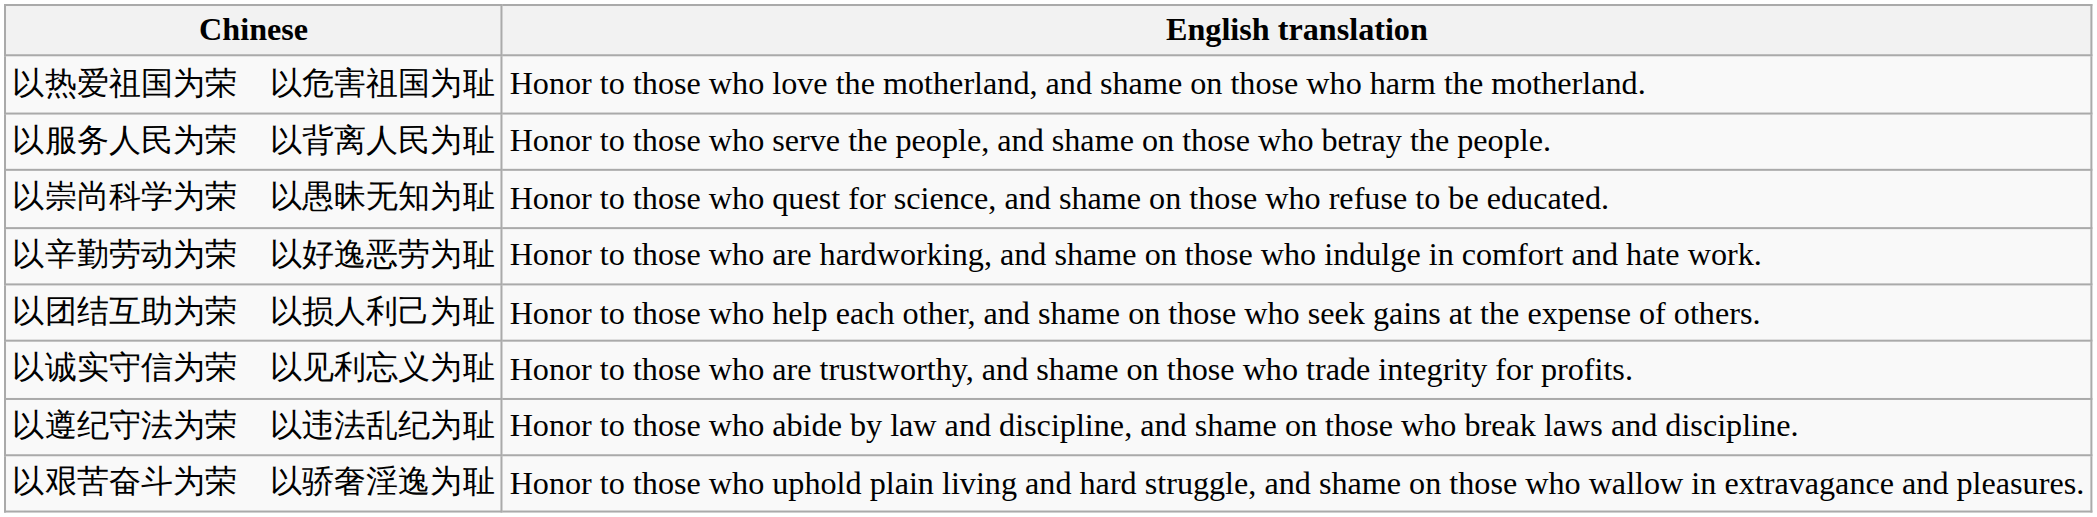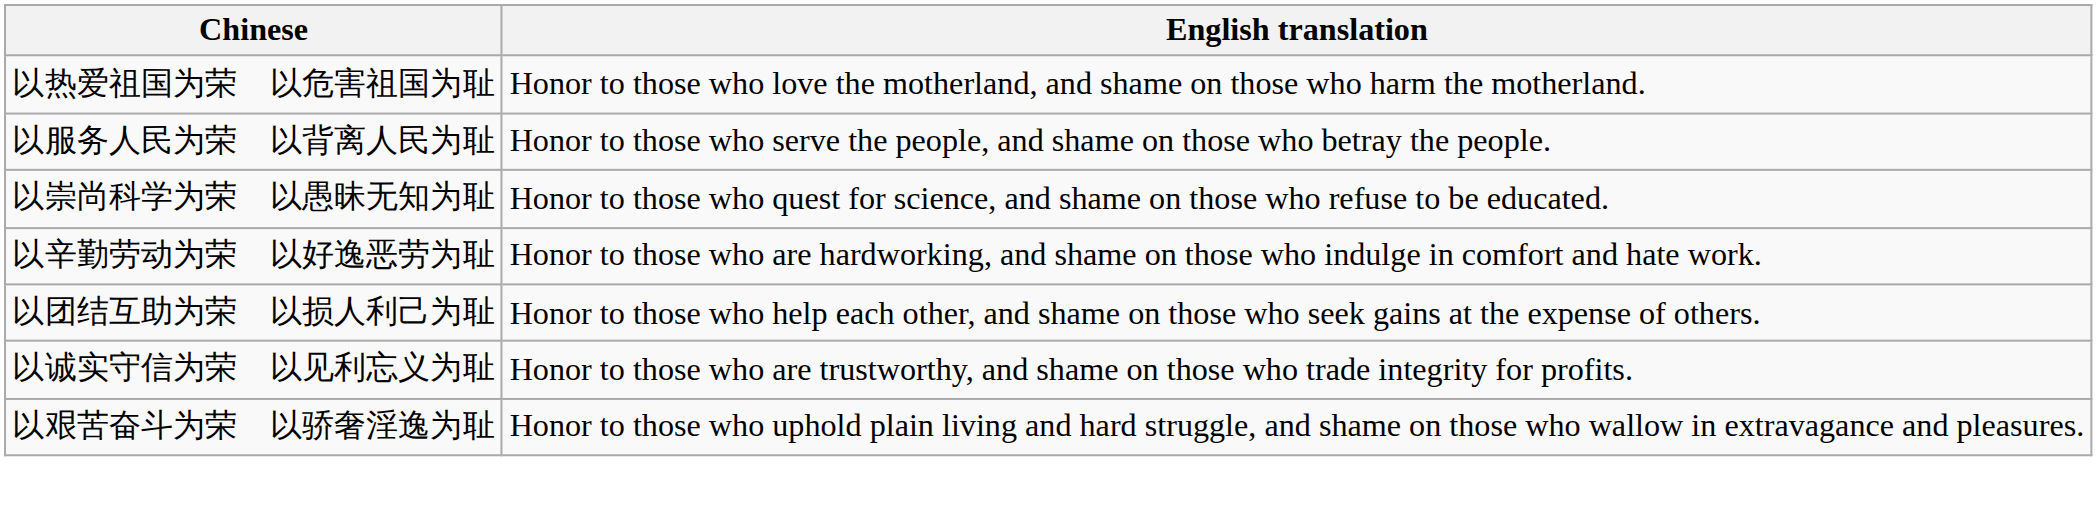 <table class="wikitable">
 <tr>
 <th>Chinese</th>
 <th>English translation</th>
 </tr>
 <tr>
 <td>以热爱祖国为荣　以危害祖国为耻</td>
 <td>Honor to those who love the motherland, and shame on those who harm the motherland.</td>
 </tr>
 <tr>
 <td>以服务人民为荣　以背离人民为耻</td>
 <td>Honor to those who serve the people, and shame on those who betray the people.</td>
 </tr>
 <tr>
 <td>以崇尚科学为荣　以愚昧无知为耻</td>
 <td>Honor to those who quest for science, and shame on those who refuse to be educated.</td>
 </tr>
 <tr>
 <td>以辛勤劳动为荣　以好逸恶劳为耻</td>
 <td>Honor to those who are hardworking, and shame on those who indulge in comfort and hate work.</td>
 </tr>
 <tr>
 <td>以团结互助为荣　以损人利己为耻</td>
 <td>Honor to those who help each other, and shame on those who seek gains at the expense of others.</td>
 </tr>
 <tr>
 <td>以诚实守信为荣　以见利忘义为耻</td>
 <td>Honor to those who are trustworthy, and shame on those who trade integrity for profits.</td>
 </tr>
 <tr>
-<td>以遵纪守法为荣　以违法乱纪为耻</td>
-<td>Honor to those who abide by law and discipline, and shame on those who break laws and discipline.</td>
-</tr>
-<tr>
 <td>以艰苦奋斗为荣　以骄奢淫逸为耻</td>
 <td>Honor to those who uphold plain living and hard struggle, and shame on those who wallow in extravagance and pleasures.</td>
 </tr>
 </table>
